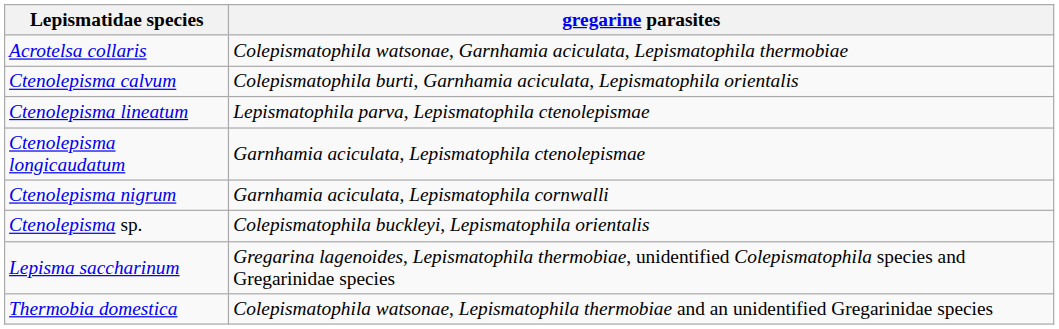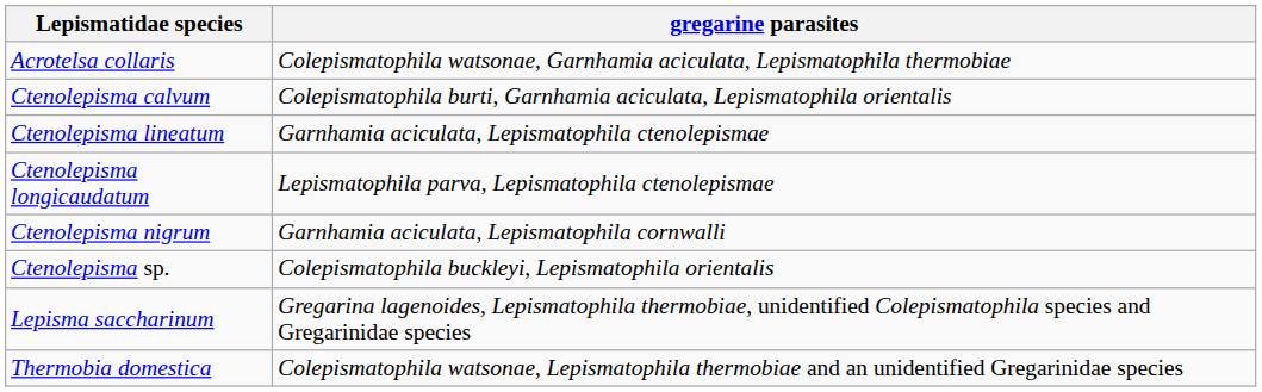 <table class="wikitable">
 <tr>
 <th>Lepismatidae species</th>
 <th><a href='#'>gregarine</a> parasites</th>
 </tr>
 <tr>
 <td><em><a href='#'>Acrotelsa collaris</a></em></td>
 <td><em>Colepismatophila watsonae</em>, <em>Garnhamia aciculata</em>, <em>Lepismatophila thermobiae</em></td>
 </tr>
 <tr>
 <td><em><a href='#'>Ctenolepisma calvum</a></em></td>
 <td><em>Colepismatophila burti</em>, <em>Garnhamia aciculata</em>, <em>Lepismatophila orientalis</em></td>
 </tr>
 <tr>
 <td><em><a href='#'>Ctenolepisma lineatum</a></em></td>
-<td><em>Lepismatophila parva</em>, <em>Lepismatophila ctenolepismae</em></td>
+<td><em>Garnhamia aciculata</em>, <em>Lepismatophila ctenolepismae</em></td>
 </tr>
 <tr>
 <td><em><a href='#'>Ctenolepisma longicaudatum</a></em></td>
-<td><em>Garnhamia aciculata</em>, <em>Lepismatophila ctenolepismae</em></td>
+<td><em>Lepismatophila parva</em>, <em>Lepismatophila ctenolepismae</em></td>
 </tr>
 <tr>
 <td><em><a href='#'>Ctenolepisma nigrum</a></em></td>
 <td><em>Garnhamia aciculata</em>, <em>Lepismatophila cornwalli</em></td>
 </tr>
 <tr>
 <td><em><a href='#'>Ctenolepisma</a></em> sp.</td>
 <td><em>Colepismatophila buckleyi</em>, <em>Lepismatophila orientalis</em></td>
 </tr>
 <tr>
 <td><em><a href='#'>Lepisma saccharinum</a></em></td>
 <td><em>Gregarina lagenoides</em>, <em>Lepismatophila thermobiae</em>, unidentified <em>Colepismatophila</em> species and Gregarinidae species</td>
 </tr>
 <tr>
 <td><em><a href='#'>Thermobia domestica</a></em></td>
 <td><em>Colepismatophila watsonae</em>, <em>Lepismatophila thermobiae</em> and an unidentified Gregarinidae species</td>
 </tr>
 </table>
